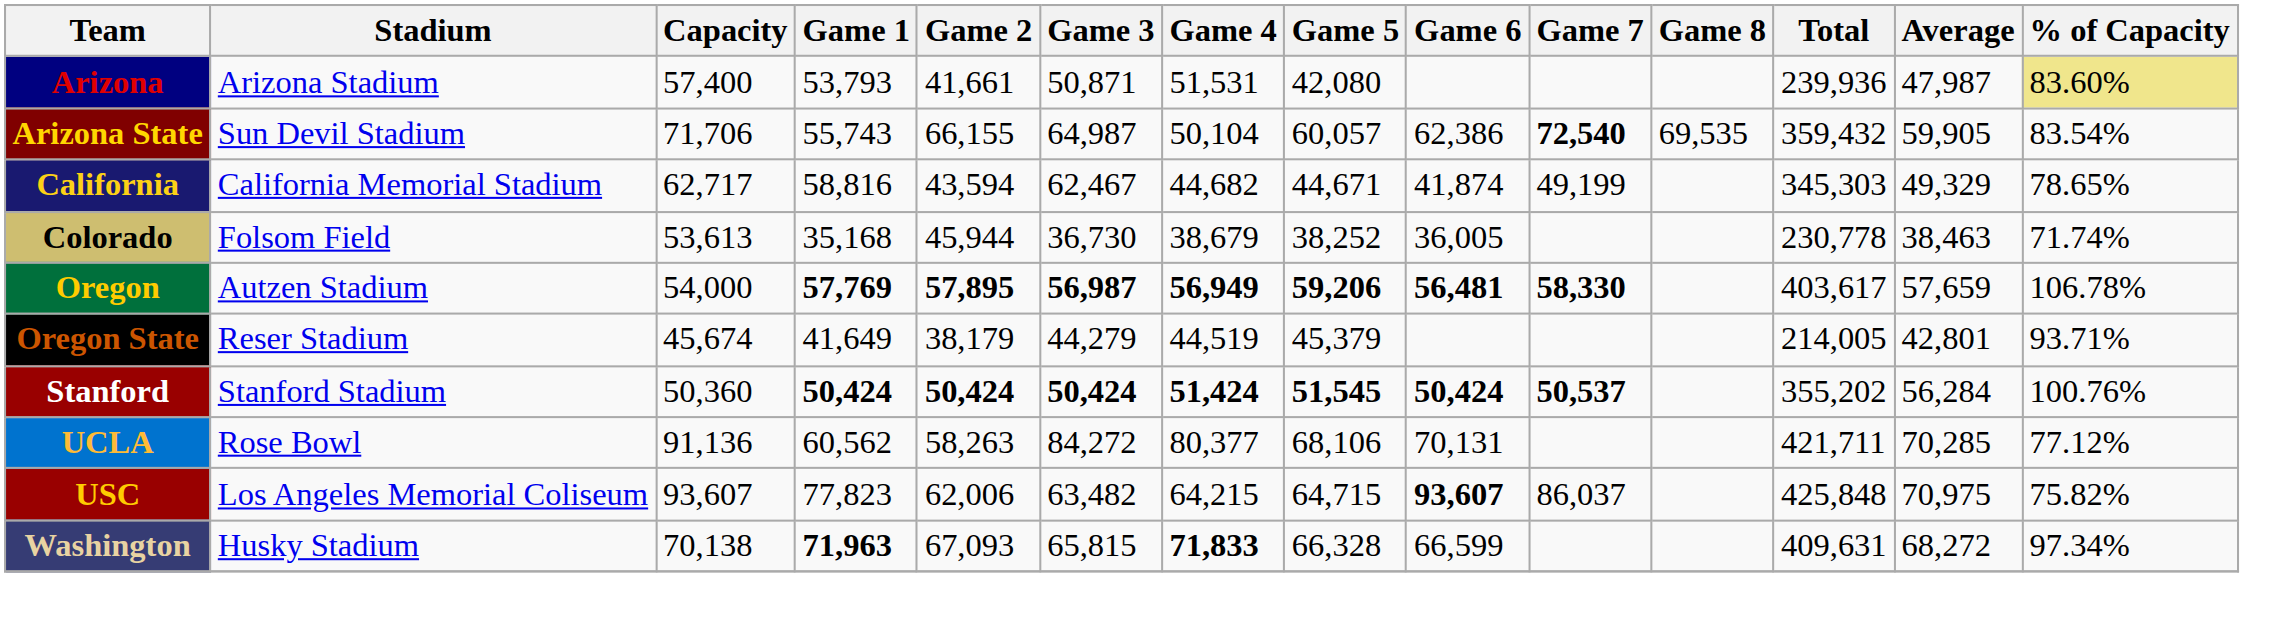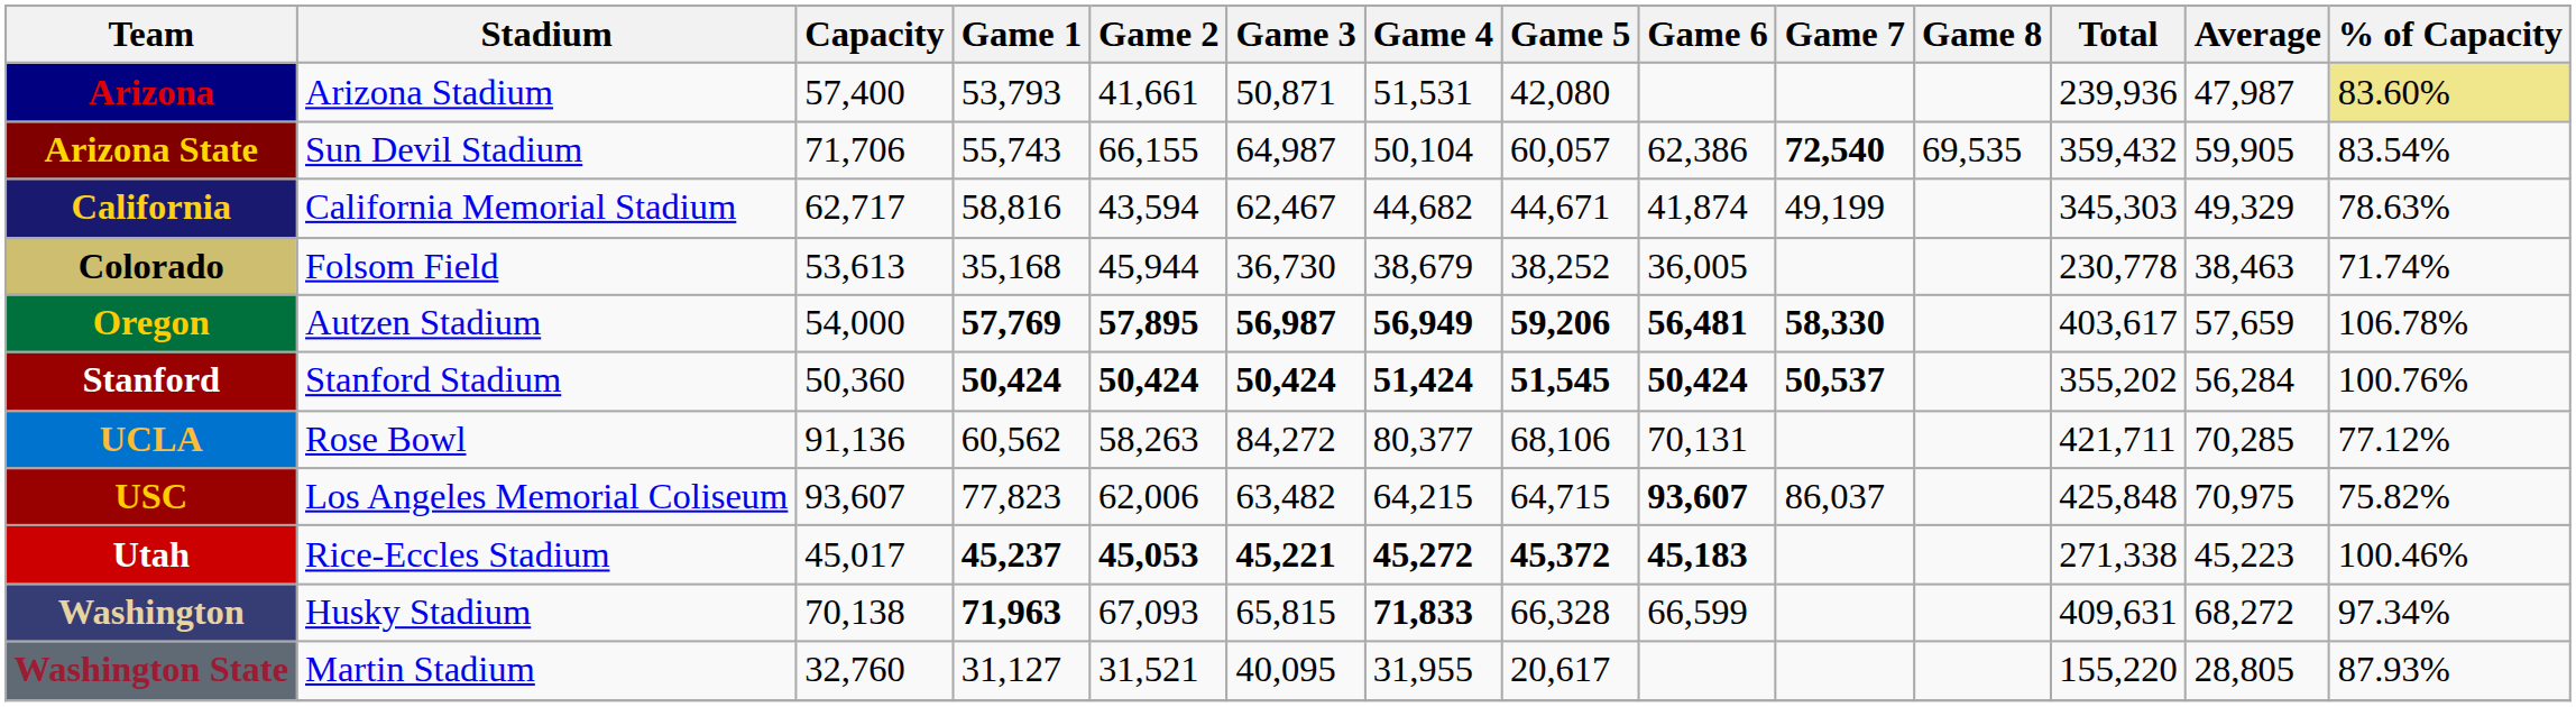 <table class="wikitable sortable">
 <tr>
 <th>Team</th>
 <th>Stadium</th>
 <th>Capacity</th>
 <th>Game 1</th>
 <th>Game 2</th>
 <th>Game 3</th>
 <th>Game 4</th>
 <th>Game 5</th>
 <th>Game 6</th>
 <th>Game 7</th>
 <th>Game 8</th>
 <th>Total</th>
 <th>Average</th>
 <th>% of Capacity</th>
 </tr>
 <tr>
 <th style="background:#000080; color:#e00000;">Arizona</th>
 <td><a href='#'>Arizona Stadium</a></td>
 <td>57,400</td>
 <td>53,793</td>
 <td>41,661</td>
 <td>50,871</td>
 <td>51,531</td>
 <td>42,080</td>
 <td align=center></td>
 <td align=center></td>
 <td align=center></td>
 <td>239,936</td>
 <td>47,987</td>
 <td style="background: khaki;">83.60%</td>
 </tr>
 <tr>
 <th style="background:#800000; color:#FFD700;">Arizona State</th>
 <td><a href='#'>Sun Devil Stadium</a></td>
 <td>71,706</td>
 <td>55,743</td>
 <td>66,155</td>
 <td>64,987</td>
 <td>50,104</td>
 <td>60,057</td>
 <td>62,386</td>
 <td><strong>72,540</strong></td>
 <td>69,535 </td>
 <td>359,432</td>
 <td>59,905</td>
 <td>83.54%</td>
 </tr>
 <tr>
 <th style="background:#191970; color:#FCD116;">California</th>
 <td><a href='#'>California Memorial Stadium</a></td>
 <td>62,717</td>
 <td>58,816</td>
 <td>43,594</td>
 <td>62,467</td>
 <td>44,682</td>
 <td>44,671</td>
 <td>41,874</td>
 <td>49,199</td>
 <td align=center></td>
 <td>345,303</td>
 <td>49,329</td>
-<td>78.65%</td>
+<td>78.63%</td>
 </tr>
 <tr>
 <th style="background:#CEBE70; color:#000000;">Colorado</th>
 <td><a href='#'>Folsom Field</a></td>
 <td>53,613</td>
 <td>35,168</td>
 <td>45,944</td>
 <td>36,730</td>
 <td>38,679</td>
 <td>38,252</td>
 <td>36,005</td>
 <td align=center></td>
 <td align=center></td>
 <td>230,778</td>
 <td>38,463</td>
 <td>71.74%</td>
 </tr>
 <tr>
 <th style="background:#00703C; color:#FFCC00;">Oregon</th>
 <td><a href='#'>Autzen Stadium</a></td>
 <td>54,000</td>
 <td><strong>57,769</strong></td>
 <td><strong>57,895</strong></td>
 <td><strong>56,987</strong></td>
 <td><strong>56,949</strong></td>
 <td><strong>59,206</strong></td>
 <td><strong>56,481</strong></td>
 <td><strong>58,330</strong></td>
 <td align=center></td>
 <td>403,617</td>
 <td>57,659</td>
 <td>106.78%</td>
-</tr>
-<tr>
-<th style="background:#000000; color:#CC5500;">Oregon State</th>
-<td><a href='#'>Reser Stadium</a></td>
-<td>45,674</td>
-<td>41,649</td>
-<td>38,179</td>
-<td>44,279</td>
-<td>44,519</td>
-<td>45,379</td>
-<td align=center></td>
-<td align=center></td>
-<td align=center></td>
-<td>214,005</td>
-<td>42,801</td>
-<td>93.71%</td>
 </tr>
 <tr>
 <th style="background:#990000; color:#FFFFFF;">Stanford</th>
 <td><a href='#'>Stanford Stadium</a></td>
 <td>50,360</td>
 <td><strong>50,424</strong></td>
 <td><strong>50,424</strong></td>
 <td><strong>50,424</strong></td>
 <td><strong>51,424</strong></td>
 <td><strong>51,545</strong></td>
 <td><strong>50,424</strong></td>
 <td><strong>50,537</strong></td>
 <td align=center></td>
 <td>355,202</td>
 <td>56,284</td>
 <td>100.76%</td>
 </tr>
 <tr>
 <th style="background:#0073CF; color:#FEBB36;">UCLA</th>
 <td><a href='#'>Rose Bowl</a></td>
 <td>91,136</td>
 <td>60,562</td>
 <td>58,263</td>
 <td>84,272</td>
 <td>80,377</td>
 <td>68,106</td>
 <td>70,131</td>
 <td align=center></td>
 <td align=center></td>
 <td>421,711</td>
 <td>70,285</td>
 <td>77.12%</td>
 </tr>
 <tr>
 <th style="background:#990000; color:#FFCC00;">USC</th>
 <td><a href='#'>Los Angeles Memorial Coliseum</a></td>
 <td>93,607</td>
 <td>77,823</td>
 <td>62,006</td>
 <td>63,482</td>
 <td>64,215</td>
 <td>64,715</td>
 <td><strong>93,607</strong></td>
 <td>86,037</td>
 <td align=center></td>
 <td>425,848</td>
 <td>70,975</td>
 <td>75.82%</td>
 </tr>
 <tr>
+<th style="background:#CC0000; color:#FFFFFF;">Utah</th>
+<td><a href='#'>Rice-Eccles Stadium</a></td>
+<td>45,017</td>
+<td><strong>45,237</strong></td>
+<td><strong>45,053</strong></td>
+<td><strong>45,221</strong></td>
+<td><strong>45,272</strong></td>
+<td><strong>45,372</strong></td>
+<td><strong>45,183</strong></td>
+<td align=center></td>
+<td align=center></td>
+<td>271,338</td>
+<td>45,223</td>
+<td>100.46%</td>
+</tr>
+<tr>
 <th style="background:#363c74; color:#e8d3a2;">Washington</th>
 <td><a href='#'>Husky Stadium</a></td>
 <td>70,138</td>
 <td><strong>71,963</strong></td>
 <td>67,093</td>
 <td>65,815</td>
 <td><strong>71,833</strong></td>
 <td>66,328</td>
 <td>66,599</td>
 <td align=center></td>
 <td align=center></td>
 <td>409,631</td>
 <td>68,272</td>
 <td>97.34%</td>
 </tr>
 <tr>
+<th style="background:#606a74; color:#9e1b34;">Washington State</th>
+<td><a href='#'>Martin Stadium</a></td>
+<td>32,760</td>
+<td>31,127</td>
+<td>31,521</td>
+<td>40,095 </td>
+<td>31,955</td>
+<td>20,617</td>
+<td align=center></td>
+<td align=center></td>
+<td align=center></td>
+<td>155,220</td>
+<td>28,805</td>
+<td>87.93%</td>
+</tr>
+<tr>
 </tr>
 </table>
